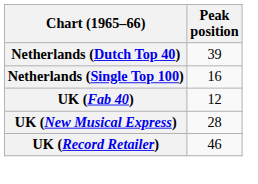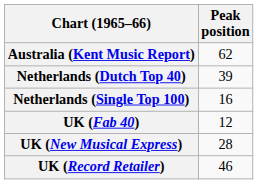 <table class="wikitable sortable plainrowheaders" style="text-align:center">
 <tr>
 <th>Chart (1965–66)</th>
 <th>Peak<br>position</th>
+</tr>
+<tr>
+<th scope="row">Australia (<a href='#'>Kent Music Report</a>)</th>
+<td style="text-align:center;">62</td>
 </tr>
 <tr>
 <th scope="row">Netherlands (<a href='#'>Dutch Top 40</a>)</th>
 <td style="text-align:center;">39</td>
 </tr>
 <tr>
 <th scope="row">Netherlands (<a href='#'>Single Top 100</a>)</th>
 <td style="text-align:center;">16</td>
 </tr>
 <tr>
 <th scope="row">UK (<a href='#'><em>Fab 40</em></a>)</th>
 <td style="text-align:center;">12</td>
 </tr>
 <tr>
 <th scope="row">UK (<em><a href='#'>New Musical Express</a></em>)</th>
 <td style="text-align:center;">28</td>
 </tr>
 <tr>
 <th scope="row">UK (<em><a href='#'>Record Retailer</a></em>)</th>
 <td style="text-align:center;">46</td>
 </tr>
 </table>
